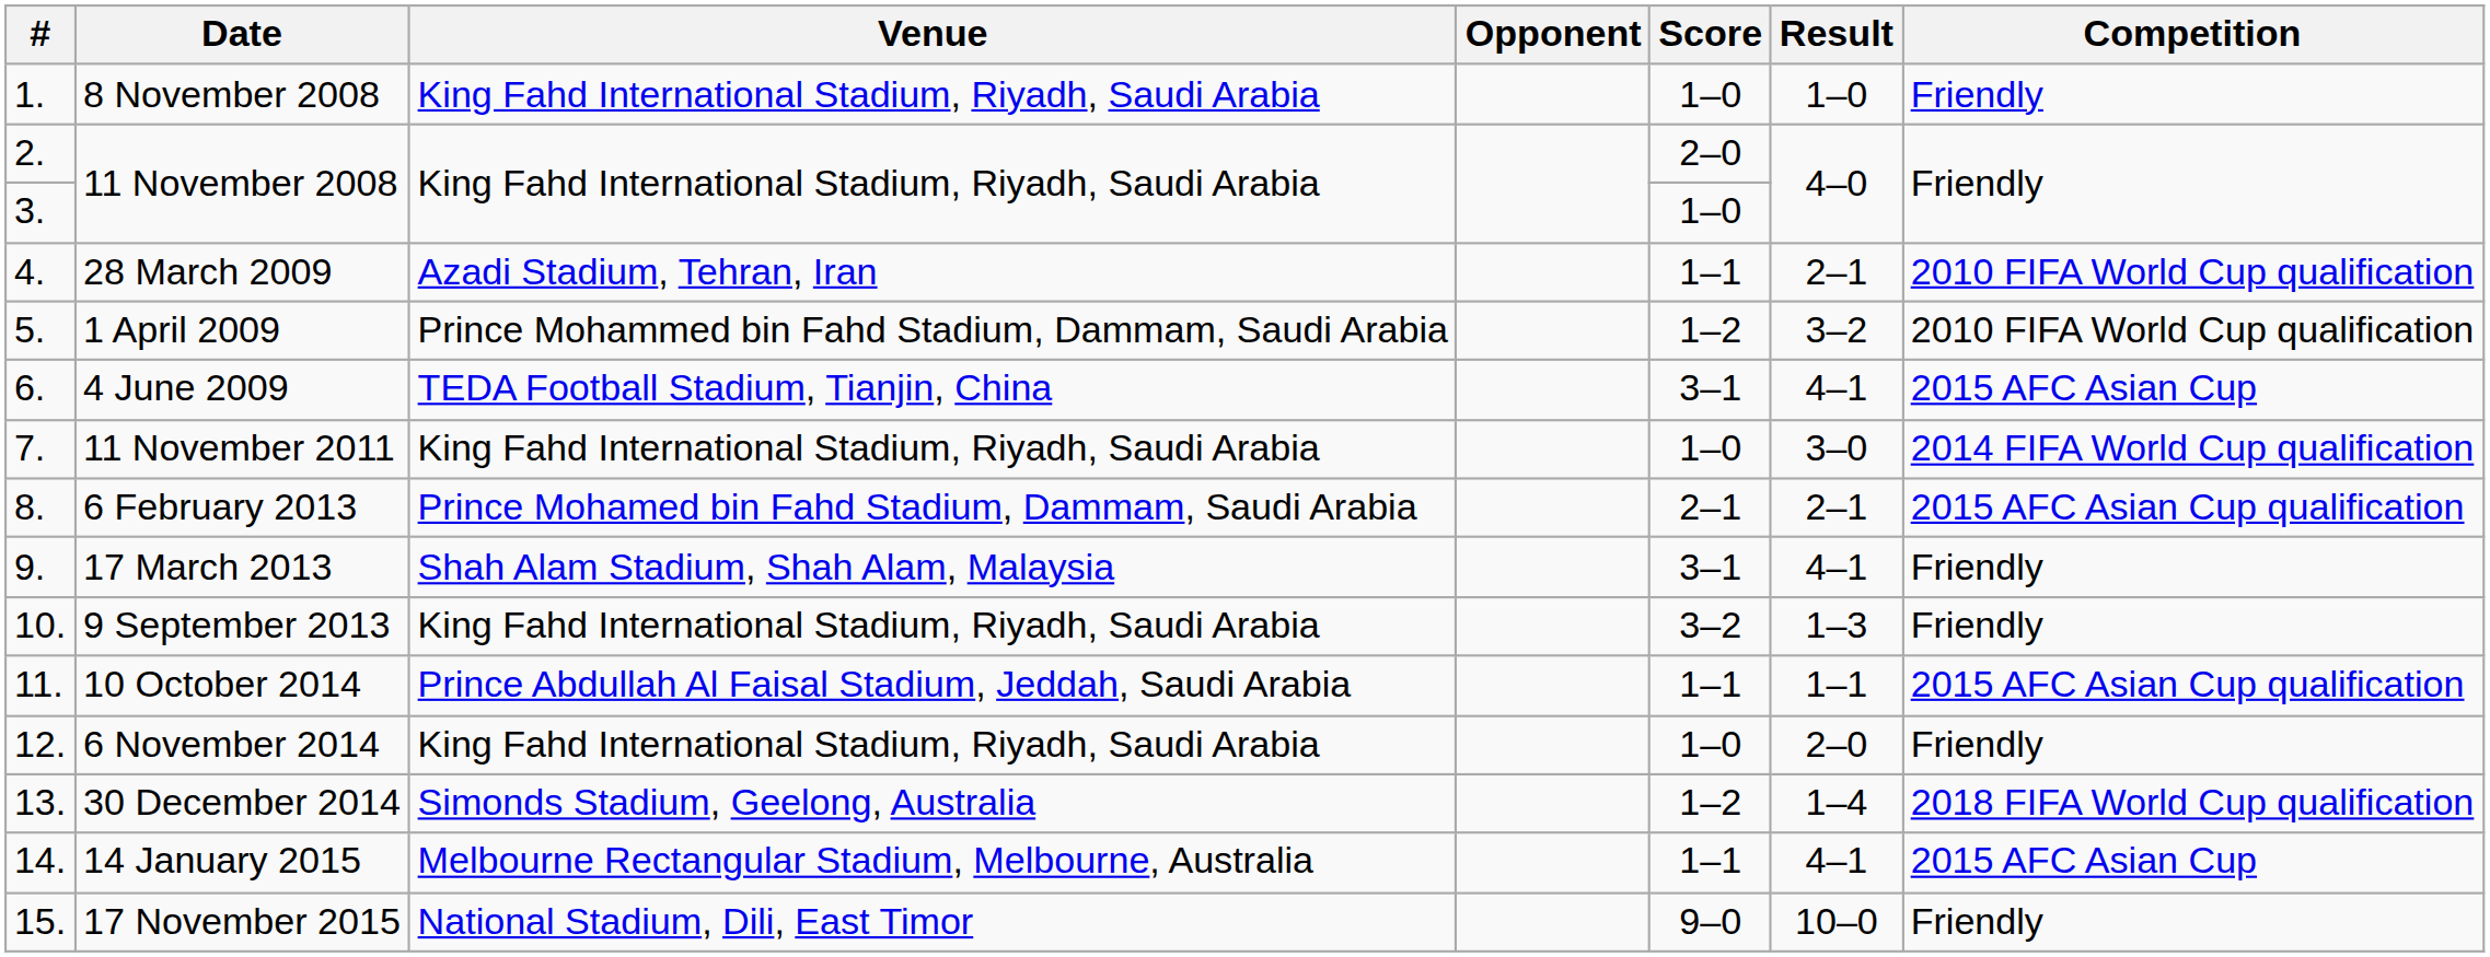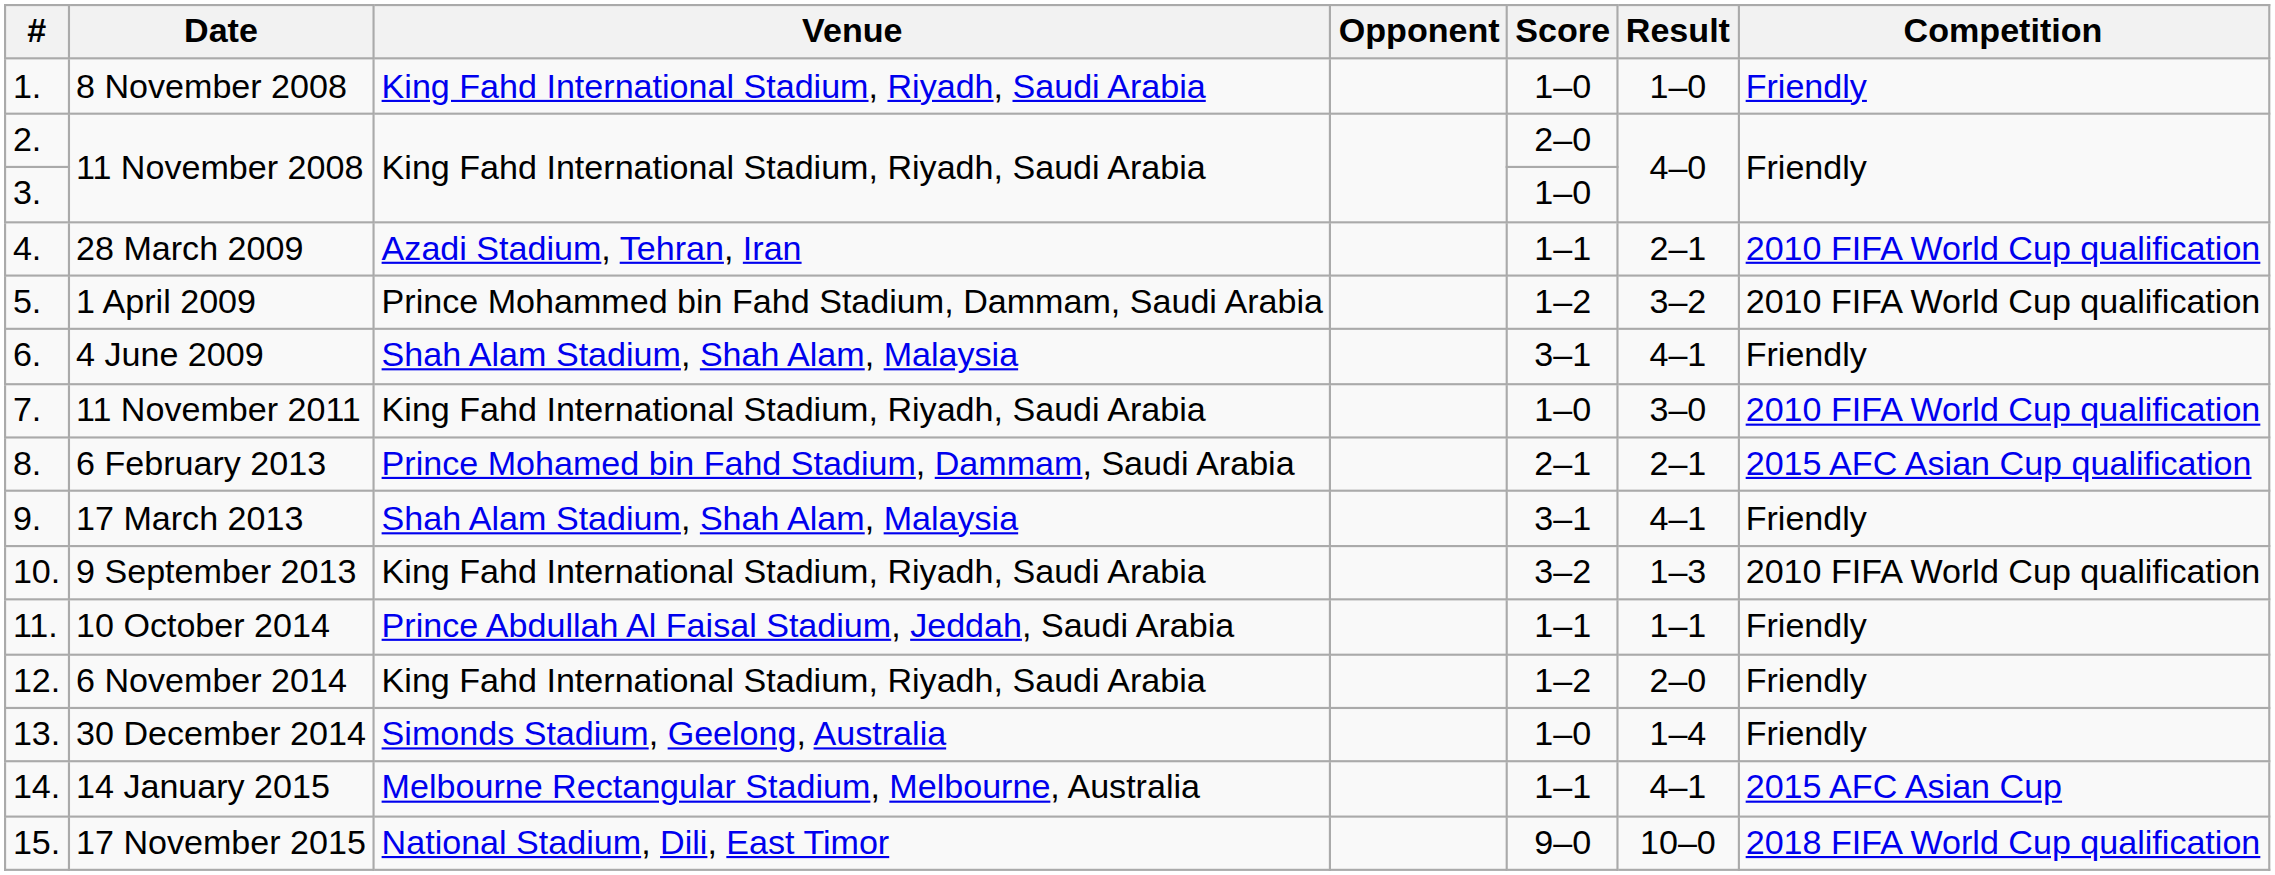 <table class="wikitable collapsed">
 <tr>
 <th>#</th>
 <th>Date</th>
 <th>Venue</th>
 <th>Opponent</th>
 <th>Score</th>
 <th>Result</th>
 <th>Competition</th>
 </tr>
 <tr>
 <td>1.</td>
 <td>8 November 2008</td>
 <td><a href='#'>King Fahd International Stadium</a>, <a href='#'>Riyadh</a>, <a href='#'>Saudi Arabia</a></td>
 <td></td>
 <td align=center>1–0</td>
 <td align=center>1–0</td>
 <td><a href='#'>Friendly</a></td>
 </tr>
 <tr>
 <td>2.</td>
 <td rowspan="2">11 November 2008</td>
 <td rowspan="2">King Fahd International Stadium, Riyadh, Saudi Arabia</td>
 <td rowspan="2"></td>
 <td align=center>2–0</td>
 <td rowspan="2" align=center>4–0</td>
 <td rowspan="2">Friendly</td>
 </tr>
 <tr>
 <td>3.</td>
 <td align=center>1–0</td>
 </tr>
 <tr>
 <td>4.</td>
 <td>28 March 2009</td>
 <td><a href='#'>Azadi Stadium</a>, <a href='#'>Tehran</a>, <a href='#'>Iran</a></td>
 <td></td>
 <td align=center>1–1</td>
 <td align=center>2–1</td>
 <td><a href='#'>2010 FIFA World Cup qualification</a></td>
 </tr>
 <tr>
 <td>5.</td>
 <td>1 April 2009</td>
 <td>Prince Mohammed bin Fahd Stadium,  Dammam, Saudi Arabia</td>
 <td></td>
 <td align=center>1–2</td>
 <td align=center>3–2</td>
 <td>2010 FIFA World Cup qualification</td>
 </tr>
 <tr>
 <td>6.</td>
 <td>4 June 2009</td>
-<td><a href='#'>TEDA Football Stadium</a>, <a href='#'>Tianjin</a>, <a href='#'>China</a></td>
+<td><a href='#'>Shah Alam Stadium</a>, <a href='#'>Shah Alam</a>, <a href='#'>Malaysia</a></td>
 <td></td>
 <td align=center>3–1</td>
 <td align=center>4–1</td>
-<td><a href='#'>2015 AFC Asian Cup</a></td>
+<td>Friendly</td>
 </tr>
 <tr>
 <td>7.</td>
 <td>11 November 2011</td>
 <td>King Fahd International Stadium, Riyadh, Saudi Arabia</td>
 <td></td>
 <td align=center>1–0</td>
 <td align=center>3–0</td>
-<td><a href='#'>2014 FIFA World Cup qualification</a></td>
+<td><a href='#'>2010 FIFA World Cup qualification</a></td>
 </tr>
 <tr>
 <td>8.</td>
 <td>6 February 2013</td>
 <td><a href='#'>Prince Mohamed bin Fahd Stadium</a>, <a href='#'>Dammam</a>, Saudi Arabia</td>
 <td></td>
 <td align=center>2–1</td>
 <td align=center>2–1</td>
 <td><a href='#'>2015 AFC Asian Cup qualification</a></td>
 </tr>
 <tr>
 <td>9.</td>
 <td>17 March 2013</td>
 <td><a href='#'>Shah Alam Stadium</a>, <a href='#'>Shah Alam</a>, <a href='#'>Malaysia</a></td>
 <td></td>
 <td align=center>3–1</td>
 <td align=center>4–1</td>
 <td>Friendly</td>
 </tr>
 <tr>
 <td>10.</td>
 <td>9 September 2013</td>
 <td>King Fahd International Stadium, Riyadh, Saudi Arabia</td>
 <td></td>
 <td align=center>3–2</td>
 <td align=center>1–3</td>
-<td>Friendly</td>
+<td>2010 FIFA World Cup qualification</td>
 </tr>
 <tr>
 <td>11.</td>
 <td>10 October 2014</td>
 <td><a href='#'>Prince Abdullah Al Faisal Stadium</a>, <a href='#'>Jeddah</a>, Saudi Arabia</td>
 <td></td>
 <td align=center>1–1</td>
 <td align=center>1–1</td>
-<td><a href='#'>2015 AFC Asian Cup qualification</a></td>
+<td>Friendly</td>
 </tr>
 <tr>
 <td>12.</td>
 <td>6 November 2014</td>
 <td>King Fahd International Stadium, Riyadh, Saudi Arabia</td>
 <td></td>
-<td align=center>1–0</td>
+<td align=center>1–2</td>
 <td align=center>2–0</td>
 <td>Friendly</td>
 </tr>
 <tr>
 <td>13.</td>
 <td>30 December 2014</td>
 <td><a href='#'>Simonds Stadium</a>, <a href='#'>Geelong</a>, <a href='#'>Australia</a></td>
 <td></td>
-<td align=center>1–2</td>
+<td align=center>1–0</td>
 <td align=center>1–4</td>
-<td><a href='#'>2018 FIFA World Cup qualification</a></td>
+<td>Friendly</td>
 </tr>
 <tr>
 <td>14.</td>
 <td>14 January 2015</td>
 <td><a href='#'>Melbourne Rectangular Stadium</a>, <a href='#'>Melbourne</a>, Australia</td>
 <td></td>
 <td align=center>1–1</td>
 <td align=center>4–1</td>
 <td><a href='#'>2015 AFC Asian Cup</a></td>
 </tr>
 <tr>
 <td>15.</td>
 <td>17 November 2015</td>
 <td><a href='#'>National Stadium</a>, <a href='#'>Dili</a>, <a href='#'>East Timor</a></td>
 <td></td>
 <td align=center>9–0</td>
 <td align=center>10–0</td>
-<td>Friendly</td>
+<td><a href='#'>2018 FIFA World Cup qualification</a></td>
 </tr>
 </table>
